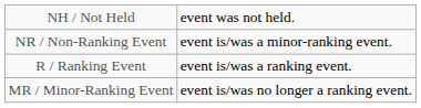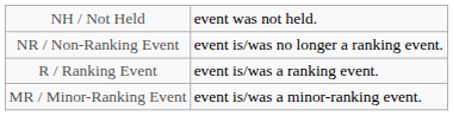 <table class="wikitable" style="font-size:90%">
 <tr>
 <td style="text-align:center; color:#555555;" colspan="4">NH / Not Held</td>
 <td>event was not held.</td>
 </tr>
 <tr>
 <td style="text-align:center; color:#555555;" colspan="4">NR / Non-Ranking Event</td>
-<td>event is/was a minor-ranking event.</td>
+<td>event is/was no longer a ranking event.</td>
 </tr>
 <tr>
 <td style="text-align:center; color:#555555;" colspan="4">R / Ranking Event</td>
 <td>event is/was a ranking event.</td>
 </tr>
 <tr>
 <td style="text-align:center; color:#555555;" colspan="4">MR / Minor-Ranking Event</td>
-<td>event is/was no longer a ranking event.</td>
+<td>event is/was a minor-ranking event.</td>
 </tr>
 </table>
